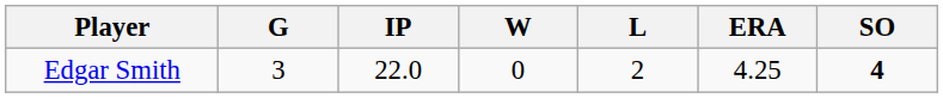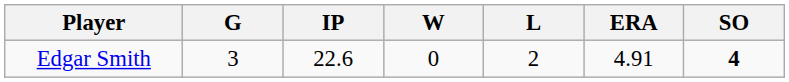 <table class="wikitable sortable">
 <tr>
 <th bgcolor="#DDDDFF" width="16%">Player</th>
 <th bgcolor="#DDDDFF" width="9%">G</th>
 <th bgcolor="#DDDDFF" width="9%">IP</th>
 <th bgcolor="#DDDDFF" width="9%">W</th>
 <th bgcolor="#DDDDFF" width="9%">L</th>
 <th bgcolor="#DDDDFF" width="9%">ERA</th>
 <th bgcolor="#DDDDFF" width="9%">SO</th>
 </tr>
 <tr align="center">
 <td><a href='#'>Edgar Smith</a></td>
 <td>3</td>
-<td>22.0</td>
+<td>22.6</td>
 <td>0</td>
 <td>2</td>
-<td>4.25</td>
+<td>4.91</td>
 <td><strong>4</strong></td>
 </tr>
 </table>
